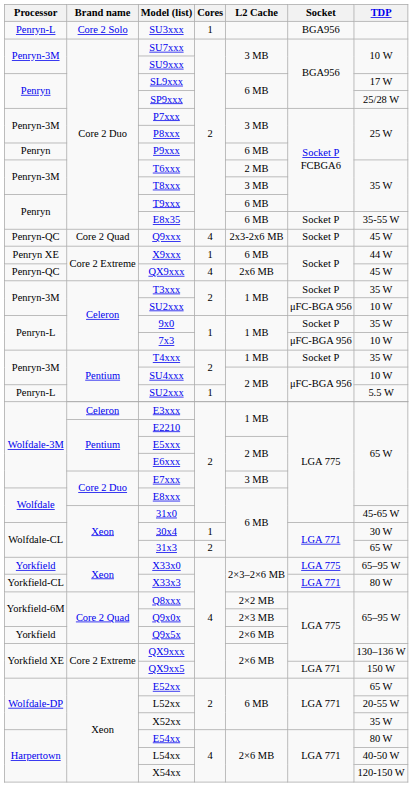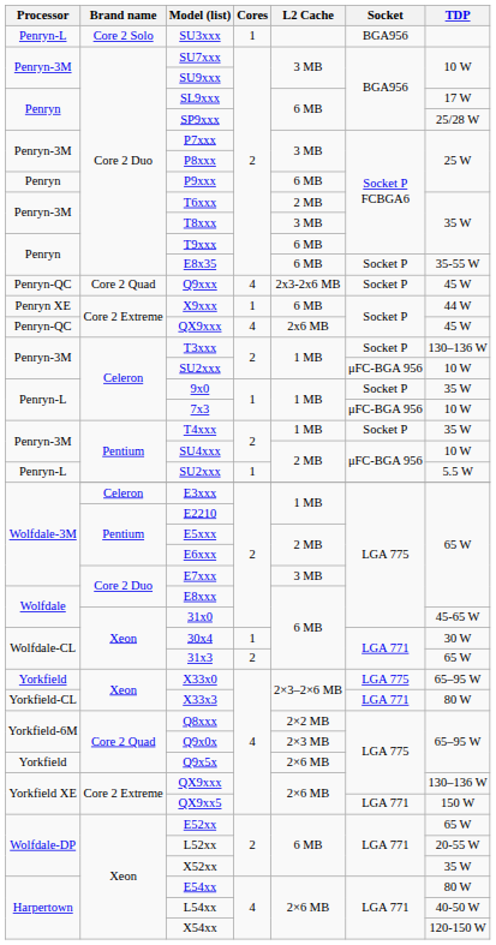 <table class="wikitable" style="font-size: 85%; text-align: center">
 <tr>
 <th>Processor</th>
 <th>Brand name</th>
 <th>Model (list)</th>
 <th>Cores</th>
 <th>L2 Cache</th>
 <th>Socket</th>
 <th><a href='#'>TDP</a></th>
 </tr>
 <tr>
 <td><a href='#'>Penryn-L</a></td>
 <td><a href='#'>Core 2 Solo</a></td>
 <td><a href='#'>SU3xxx</a></td>
 <td>1</td>
 <td></td>
 <td>BGA956</td>
 <td></td>
 </tr>
 <tr>
 <td rowspan=2><a href='#'>Penryn-3M</a></td>
 <td rowspan=11>Core 2 Duo</td>
 <td><a href='#'>SU7xxx</a></td>
 <td rowspan=11>2</td>
 <td rowspan=2>3 MB</td>
 <td rowspan=4>BGA956</td>
 <td rowspan=2>10 W</td>
 </tr>
 <tr>
 <td><a href='#'>SU9xxx</a></td>
 </tr>
 <tr>
 <td rowspan=2><a href='#'>Penryn</a></td>
 <td><a href='#'>SL9xxx</a></td>
 <td rowspan=2>6 MB</td>
 <td>17 W</td>
 </tr>
 <tr>
 <td><a href='#'>SP9xxx</a></td>
 <td>25/28 W</td>
 </tr>
 <tr>
 <td rowspan=2>Penryn-3M</td>
 <td><a href='#'>P7xxx</a></td>
 <td rowspan=2>3 MB</td>
 <td rowspan=6><a href='#'>Socket P</a><br>FCBGA6</td>
 <td rowspan=3>25 W</td>
 </tr>
 <tr>
 <td><a href='#'>P8xxx</a></td>
 </tr>
 <tr>
 <td>Penryn</td>
 <td><a href='#'>P9xxx</a></td>
 <td>6 MB</td>
 </tr>
 <tr>
 <td rowspan=2>Penryn-3M</td>
 <td><a href='#'>T6xxx</a></td>
 <td>2 MB</td>
 <td rowspan=3>35 W</td>
 </tr>
 <tr>
 <td><a href='#'>T8xxx</a></td>
 <td>3 MB</td>
 </tr>
 <tr>
 <td rowspan=2>Penryn</td>
 <td><a href='#'>T9xxx</a></td>
 <td>6 MB</td>
 </tr>
 <tr>
 <td><a href='#'>E8x35</a></td>
 <td>6 MB</td>
 <td>Socket P</td>
 <td>35-55 W</td>
 </tr>
 <tr>
 <td>Penryn-QC</td>
 <td>Core 2 Quad</td>
 <td><a href='#'>Q9xxx</a></td>
 <td>4</td>
 <td>2x3-2x6 MB</td>
 <td>Socket P</td>
 <td>45 W</td>
 </tr>
 <tr>
 <td>Penryn XE</td>
 <td rowspan=2>Core 2 Extreme</td>
 <td><a href='#'>X9xxx</a></td>
 <td>1</td>
 <td>6 MB</td>
 <td rowspan=2>Socket P</td>
 <td>44 W</td>
 </tr>
 <tr>
 <td>Penryn-QC</td>
 <td><a href='#'>QX9xxx</a></td>
 <td>4</td>
 <td>2x6 MB</td>
 <td>45 W</td>
 </tr>
 <tr>
 <td rowspan=2>Penryn-3M</td>
 <td rowspan=4><a href='#'>Celeron</a></td>
 <td><a href='#'>T3xxx</a></td>
 <td rowspan=2>2</td>
 <td rowspan=2>1 MB</td>
 <td>Socket P</td>
-<td>35 W</td>
+<td>130–136 W</td>
 </tr>
 <tr>
 <td><a href='#'>SU2xxx</a></td>
 <td>μFC-BGA 956</td>
 <td>10 W</td>
 </tr>
 <tr>
 <td rowspan=2>Penryn-L</td>
 <td><a href='#'>9x0</a></td>
 <td rowspan=2>1</td>
 <td rowspan=2>1 MB</td>
 <td>Socket P</td>
 <td>35 W</td>
 </tr>
 <tr>
 <td><a href='#'>7x3</a></td>
 <td>μFC-BGA 956</td>
 <td>10 W</td>
 </tr>
 <tr>
 <td rowspan=2>Penryn-3M</td>
 <td rowspan=3><a href='#'>Pentium</a></td>
 <td><a href='#'>T4xxx</a></td>
 <td rowspan=2>2</td>
 <td>1 MB</td>
 <td>Socket P</td>
 <td>35 W</td>
 </tr>
 <tr>
 <td><a href='#'>SU4xxx</a></td>
 <td rowspan=2>2 MB</td>
 <td rowspan=2>μFC-BGA 956</td>
 <td>10  W</td>
 </tr>
 <tr>
 <td>Penryn-L</td>
 <td><a href='#'>SU2xxx</a></td>
 <td>1</td>
 <td>5.5 W</td>
 </tr>
 <tr>
 <td rowspan=6><a href='#'>Wolfdale-3M</a></td>
 </tr>
 <tr>
 <td><a href='#'>Celeron</a></td>
 <td><a href='#'>E3xxx</a></td>
 <td rowspan=7>2</td>
 <td rowspan=2>1 MB</td>
 <td rowspan=7>LGA 775</td>
 <td rowspan=6>65 W</td>
 </tr>
 <tr>
 <td rowspan=3><a href='#'>Pentium</a></td>
 <td><a href='#'>E2210</a></td>
 </tr>
 <tr>
 <td><a href='#'>E5xxx</a></td>
 <td rowspan=2>2 MB</td>
 </tr>
 <tr>
 <td><a href='#'>E6xxx</a></td>
 </tr>
 <tr>
 <td rowspan=2><a href='#'>Core 2 Duo</a></td>
 <td><a href='#'>E7xxx</a></td>
 <td>3 MB</td>
 </tr>
 <tr>
 <td rowspan=2><a href='#'>Wolfdale</a></td>
 <td><a href='#'>E8xxx</a></td>
 <td rowspan=4>6 MB</td>
 </tr>
 <tr>
 <td rowspan=3><a href='#'>Xeon</a></td>
 <td><a href='#'>31x0</a></td>
 <td>45-65 W</td>
 </tr>
 <tr>
 <td rowspan=2>Wolfdale-CL</td>
 <td><a href='#'>30x4</a></td>
 <td>1</td>
 <td rowspan=2><a href='#'>LGA 771</a></td>
 <td>30 W</td>
 </tr>
 <tr>
 <td><a href='#'>31x3</a></td>
 <td>2</td>
 <td>65 W</td>
 </tr>
 <tr>
 <td><a href='#'>Yorkfield</a></td>
 <td rowspan=2><a href='#'>Xeon</a></td>
 <td><a href='#'>X33x0</a></td>
 <td rowspan=7>4</td>
 <td rowspan=2>2×3–2×6 MB</td>
 <td><a href='#'>LGA 775</a></td>
 <td>65–95 W</td>
 </tr>
 <tr>
 <td>Yorkfield-CL</td>
 <td><a href='#'>X33x3</a></td>
 <td><a href='#'>LGA 771</a></td>
 <td>80 W</td>
 </tr>
 <tr>
 <td rowspan=2>Yorkfield-6M</td>
 <td rowspan=3><a href='#'>Core 2 Quad</a></td>
 <td><a href='#'>Q8xxx</a></td>
 <td>2×2 MB</td>
 <td rowspan=4>LGA 775</td>
 <td rowspan=3>65–95 W</td>
 </tr>
 <tr>
 <td><a href='#'>Q9x0x</a></td>
 <td>2×3 MB</td>
 </tr>
 <tr>
 <td>Yorkfield</td>
 <td><a href='#'>Q9x5x</a></td>
 <td>2×6 MB</td>
 </tr>
 <tr>
 <td rowspan=2>Yorkfield XE</td>
 <td rowspan=2>Core 2 Extreme</td>
 <td><a href='#'>QX9xxx</a></td>
 <td rowspan=2>2×6 MB</td>
 <td>130–136 W</td>
 </tr>
 <tr>
 <td><a href='#'>QX9xx5</a></td>
 <td>LGA 771</td>
 <td>150 W</td>
 </tr>
 <tr>
 <td rowspan=3><a href='#'>Wolfdale-DP</a></td>
 <td rowspan=6>Xeon</td>
 <td><a href='#'>E52xx</a></td>
 <td rowspan=3>2</td>
 <td rowspan=3>6 MB</td>
 <td rowspan=3>LGA 771</td>
 <td>65 W</td>
 </tr>
 <tr>
 <td>L52xx</td>
 <td>20-55 W</td>
 </tr>
 <tr>
 <td>X52xx</td>
 <td>35 W</td>
 </tr>
 <tr>
 <td rowspan=3><a href='#'>Harpertown</a></td>
 <td><a href='#'>E54xx</a></td>
 <td rowspan=3>4</td>
 <td rowspan=3>2×6 MB</td>
 <td rowspan=3>LGA 771</td>
 <td>80 W</td>
 </tr>
 <tr>
 <td>L54xx</td>
 <td>40-50 W</td>
 </tr>
 <tr>
 <td>X54xx</td>
 <td>120-150 W</td>
 </tr>
 </table>
